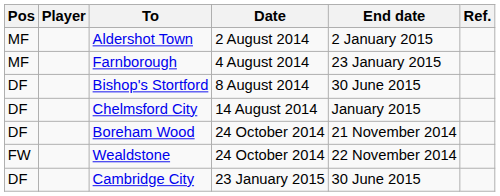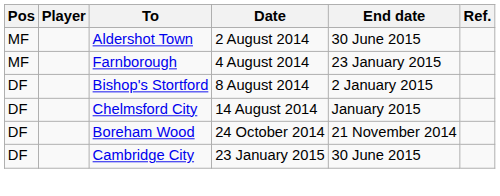 <table class="wikitable">
 <tr>
 <th>Pos</th>
 <th>Player</th>
 <th>To</th>
 <th>Date</th>
 <th>End date</th>
 <th>Ref.</th>
 </tr>
 <tr>
 <td>MF</td>
 <td></td>
 <td><a href='#'>Aldershot Town</a></td>
 <td>2 August 2014</td>
-<td>2 January 2015</td>
+<td>30 June 2015</td>
 <td></td>
 </tr>
 <tr>
 <td>MF</td>
 <td></td>
 <td><a href='#'>Farnborough</a></td>
 <td>4 August 2014</td>
 <td>23 January 2015</td>
 <td></td>
 </tr>
 <tr>
 <td>DF</td>
 <td></td>
 <td><a href='#'>Bishop's Stortford</a></td>
 <td>8 August 2014</td>
-<td>30 June 2015</td>
+<td>2 January 2015</td>
 <td></td>
 </tr>
 <tr>
 <td>DF</td>
 <td></td>
 <td><a href='#'>Chelmsford City</a></td>
 <td>14 August 2014</td>
 <td>January 2015</td>
 <td></td>
 </tr>
 <tr>
 <td>DF</td>
 <td></td>
 <td><a href='#'>Boreham Wood</a></td>
 <td>24 October 2014</td>
 <td>21 November 2014</td>
 <td></td>
 </tr>
 <tr>
-<td>FW</td>
-<td></td>
-<td><a href='#'>Wealdstone</a></td>
-<td>24 October 2014</td>
-<td>22 November 2014</td>
-<td></td>
-</tr>
-<tr>
 <td>DF</td>
 <td></td>
 <td><a href='#'>Cambridge City</a></td>
 <td>23 January 2015</td>
 <td>30 June 2015</td>
 <td></td>
 </tr>
 </table>
